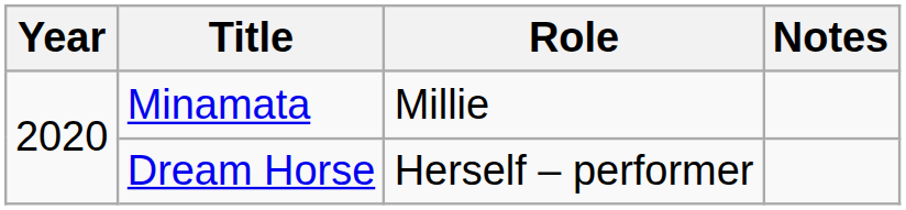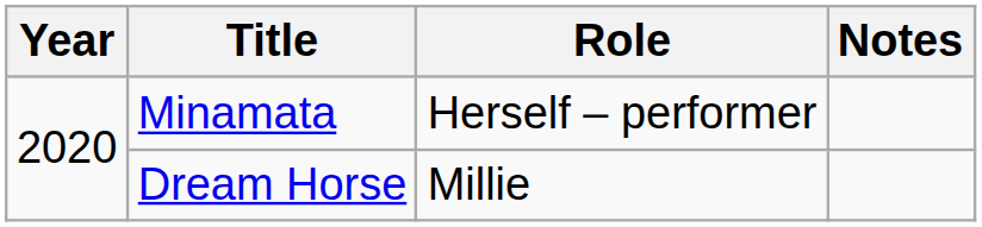 <table class=wikitable>
 <tr>
 <th>Year</th>
 <th>Title</th>
 <th>Role</th>
 <th>Notes</th>
 </tr>
 <tr>
 <td rowspan="2">2020</td>
 <td><a href='#'>Minamata</a></td>
-<td>Millie</td>
+<td>Herself – performer</td>
 <td></td>
 </tr>
 <tr>
 <td><a href='#'>Dream Horse</a></td>
-<td>Herself – performer</td>
+<td>Millie</td>
 <td></td>
 </tr>
 </table>
